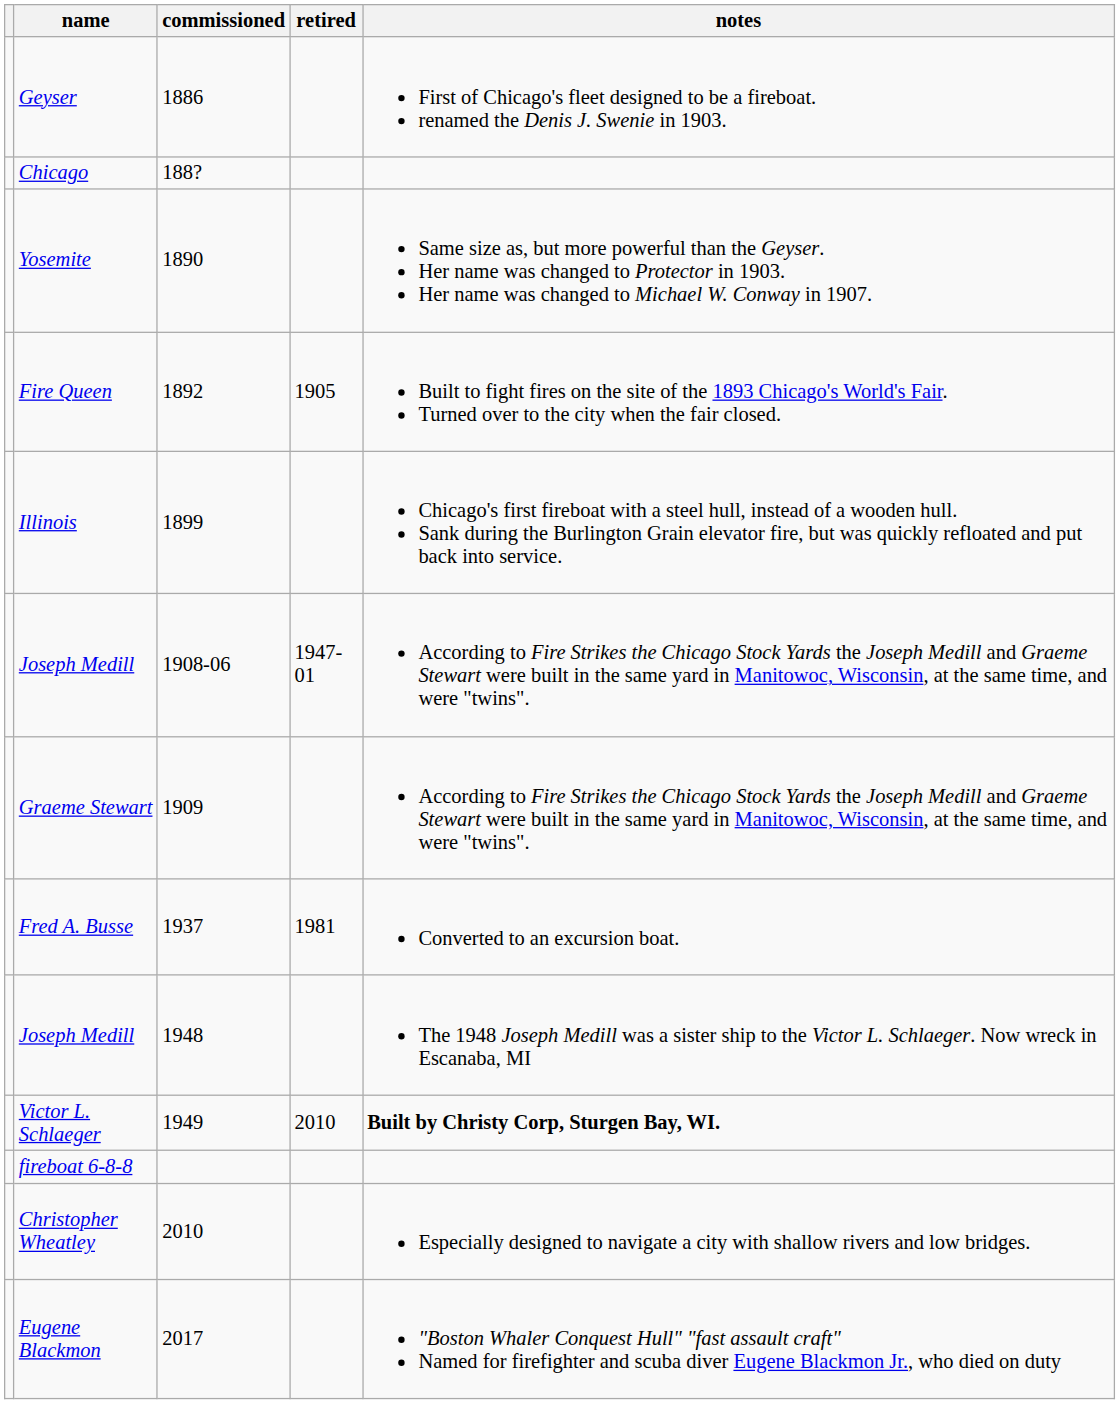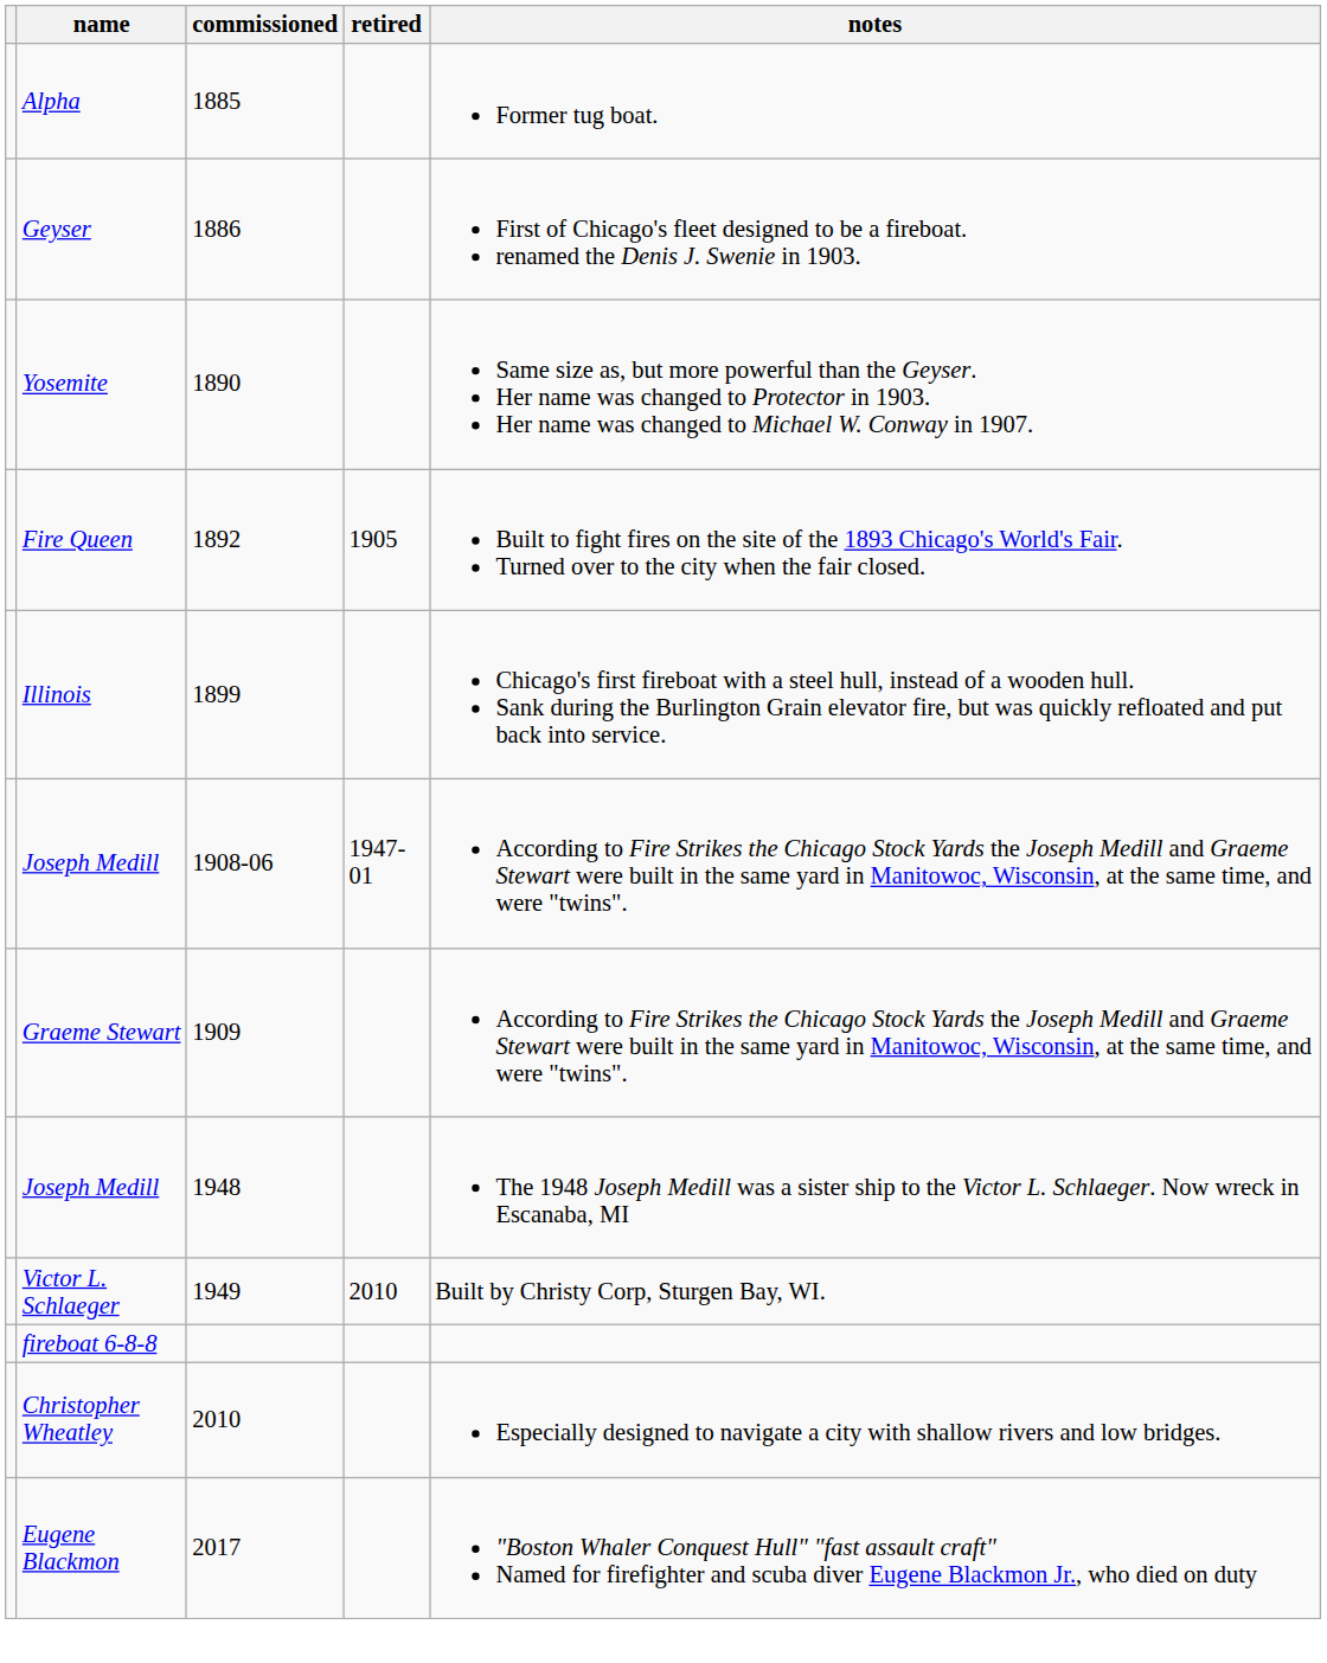 <table class="wikitable">
 <tr>
 <th></th>
 <th>name</th>
 <th>commissioned</th>
 <th>retired</th>
 <th>notes</th>
 </tr>
 <tr>
 <td></td>
+<td><a href='#'><em>Alpha</em></a></td>
+<td>1885</td>
+<td></td>
+<td><br><ul><li>Former tug boat.</li></ul></td>
+</tr>
+<tr>
+<td></td>
 <td><a href='#'><em>Geyser</em></a></td>
 <td>1886</td>
 <td></td>
 <td><br><ul><li>First of Chicago's fleet designed to be a fireboat.</li><li>renamed the <em>Denis J. Swenie</em> in 1903.</li></ul></td>
-</tr>
-<tr>
-<td></td>
-<td><a href='#'><em>Chicago</em></a></td>
-<td>188?</td>
-<td></td>
-<td></td>
 </tr>
 <tr>
 <td></td>
 <td><a href='#'><em>Yosemite</em></a></td>
 <td>1890</td>
 <td></td>
 <td><br><ul><li>Same size as, but more powerful than the <em>Geyser</em>.</li><li>Her name was changed to <em>Protector</em> in 1903.</li><li>Her name was changed to <em>Michael W. Conway</em> in 1907.</li></ul></td>
 </tr>
 <tr>
 <td></td>
 <td><a href='#'><em>Fire Queen</em></a></td>
 <td>1892</td>
 <td>1905</td>
 <td><br><ul><li>Built to fight fires on the site of the <a href='#'>1893 Chicago's World's Fair</a>.</li><li>Turned over to the city when the fair closed.</li></ul></td>
 </tr>
 <tr>
 <td></td>
 <td><a href='#'><em>Illinois</em></a></td>
 <td>1899</td>
 <td></td>
 <td><br><ul><li>Chicago's first fireboat with a steel hull, instead of a wooden hull.</li><li>Sank during the Burlington Grain elevator fire, but was quickly refloated and put back into service.</li></ul></td>
 </tr>
 <tr>
 <td></td>
 <td><a href='#'><em>Joseph Medill</em></a></td>
 <td>1908-06</td>
 <td>1947-01</td>
 <td><br><ul><li>According to <em>Fire Strikes the Chicago Stock Yards</em> the <em>Joseph Medill</em> and <em>Graeme Stewart</em> were built in the same yard in <a href='#'>Manitowoc, Wisconsin</a>, at the same time, and were "twins".</li></ul></td>
 </tr>
 <tr>
 <td></td>
 <td><a href='#'><em>Graeme Stewart</em></a></td>
 <td>1909</td>
 <td></td>
 <td><br><ul><li>According to <em>Fire Strikes the Chicago Stock Yards</em> the <em>Joseph Medill</em> and <em>Graeme Stewart</em> were built in the same yard in <a href='#'>Manitowoc, Wisconsin</a>, at the same time, and were "twins".</li></ul></td>
 </tr>
 <tr>
 <td></td>
-<td><a href='#'><em>Fred A. Busse</em></a></td>
-<td>1937</td>
-<td>1981</td>
-<td><br><ul><li>Converted to an excursion boat.</li></ul></td>
-</tr>
-<tr>
-<td></td>
 <td><a href='#'><em>Joseph Medill</em></a></td>
 <td>1948</td>
 <td></td>
 <td><br><ul><li>The 1948 <em>Joseph Medill</em> was a sister ship to the <em>Victor L. Schlaeger</em>. Now wreck in Escanaba, MI</li></ul></td>
 </tr>
 <tr>
 <td></td>
 <td><a href='#'><em>Victor L. Schlaeger</em></a></td>
 <td>1949</td>
 <td>2010</td>
-<td><strong>Built by Christy Corp, Sturgen Bay, WI.</strong></td>
+<td>Built by Christy Corp, Sturgen Bay, WI.</td>
 </tr>
 <tr>
 <td></td>
 <td><a href='#'><em>fireboat 6-8-8</em></a></td>
 <td></td>
 <td></td>
 <td></td>
 </tr>
 <tr>
 <td></td>
 <td><em><a href='#'>Christopher Wheatley</a></em></td>
 <td>2010</td>
 <td></td>
 <td><br><ul><li>Especially designed to navigate a city with shallow rivers and low bridges.</li></ul></td>
 </tr>
 <tr>
 <td></td>
 <td><a href='#'><em>Eugene Blackmon</em></a></td>
 <td>2017</td>
 <td></td>
 <td><br><ul><li> <em>"Boston Whaler Conquest Hull" "fast assault craft"</em></li><li>Named for firefighter and scuba diver <a href='#'>Eugene Blackmon Jr.</a>, who died on duty</li></ul></td>
 </tr>
 </table>
